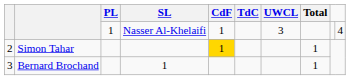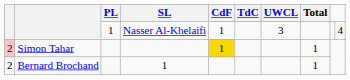 <table class="wikitable plainrowheaders sortable" style="text-align:center">
 <tr>
 <th rowspan="2" colspan="1"></th>
 <th rowspan="2" colspan="1"></th>
 <th><a href='#'>PL</a></th>
 <th><a href='#'>SL</a></th>
 <th><a href='#'>CdF</a></th>
 <th><a href='#'>TdC</a></th>
 <th><a href='#'>UWCL</a></th>
 <th>Total</th>
 </tr>
 <tr>
 <td>1</td>
 <td align=left> <a href='#'>Nasser Al-Khelaifi</a></td>
 <td>1</td>
 <td></td>
 <td>3</td>
 <td></td>
 <td></td>
 <td>4</td>
 </tr>
 <tr>
-<td>2</td>
+<td style="background: pink;">2</td>
 <td align=left> <a href='#'>Simon Tahar</a></td>
 <td></td>
 <td></td>
 <td style="background: gold;">1</td>
 <td></td>
 <td></td>
 <td>1</td>
 </tr>
 <tr>
-<td>3</td>
+<td>2</td>
 <td align=left> <a href='#'>Bernard Brochand</a></td>
 <td></td>
 <td>1</td>
 <td></td>
 <td></td>
 <td></td>
 <td>1</td>
 </tr>
 </table>
